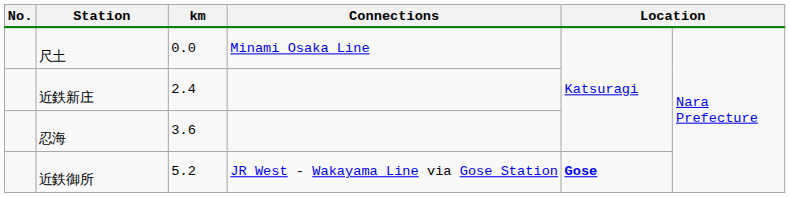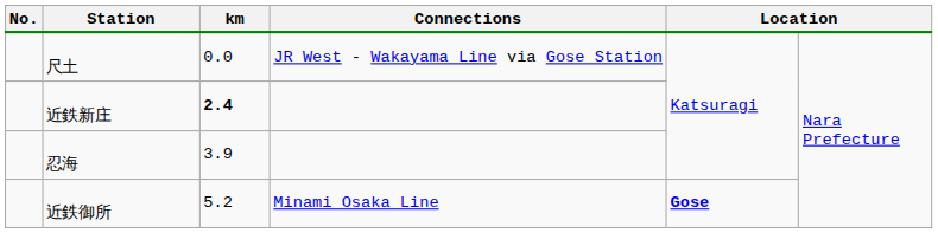 <table class=wikitable>
 <tr style="border-bottom:solid 2px green;">
 <th>No.</th>
 <th width="120px">Station</th>
 <th width="50px">km</th>
 <th>Connections</th>
 <th width="200px" colspan=2>Location</th>
 </tr>
 <tr>
 <td></td>
 <td width="120px"><br>尺土</td>
 <td width="50px">0.0</td>
-<td> <a href='#'>Minami Osaka Line</a></td>
+<td><a href='#'>JR West</a> -  <a href='#'>Wakayama Line</a> via <a href='#'>Gose Station</a></td>
 <td width="100px" rowspan=3><a href='#'>Katsuragi</a></td>
 <td width="100px" rowspan=4><a href='#'>Nara Prefecture</a></td>
 </tr>
 <tr>
 <td></td>
 <td width="120px"><br>近鉄新庄</td>
-<td width="50px">2.4</td>
+<td width="50px"><strong>2.4</strong></td>
 <td></td>
 </tr>
 <tr>
 <td></td>
 <td width="120px"><br>忍海</td>
-<td width="50px">3.6</td>
+<td width="50px">3.9</td>
 <td></td>
 </tr>
 <tr>
 <td></td>
 <td width="120px"><br>近鉄御所</td>
 <td width="50px">5.2</td>
-<td><a href='#'>JR West</a> -  <a href='#'>Wakayama Line</a> via <a href='#'>Gose Station</a></td>
+<td> <a href='#'>Minami Osaka Line</a></td>
 <td width="100px"><strong><a href='#'>Gose</a></strong></td>
 </tr>
 </table>
